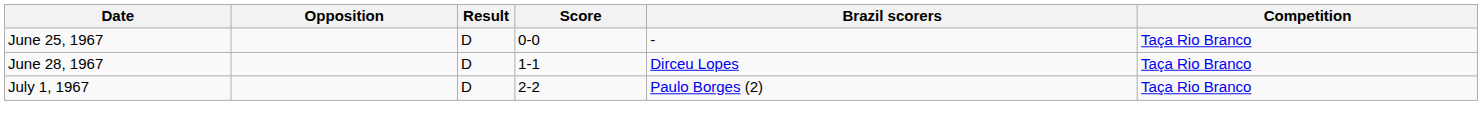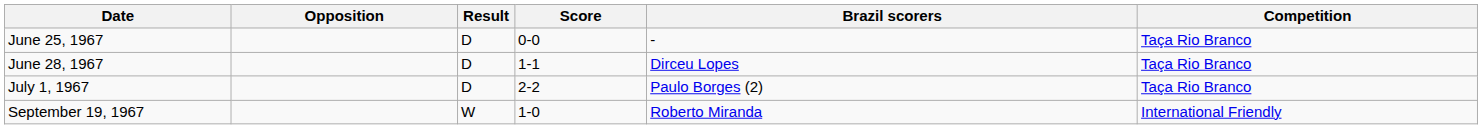 <table class="wikitable" style="text-align: left;">
 <tr>
 <th width=12%>Date</th>
 <th width=12%>Opposition</th>
 <th width=1%>Result</th>
 <th width=7%>Score</th>
 <th width=26%>Brazil scorers</th>
 <th width=18%>Competition</th>
 </tr>
 <tr>
 <td>June 25, 1967</td>
 <td></td>
 <td>D</td>
 <td>0-0</td>
 <td>-</td>
 <td><a href='#'>Taça Rio Branco</a></td>
 </tr>
 <tr>
 <td>June 28, 1967</td>
 <td></td>
 <td>D</td>
 <td>1-1</td>
 <td><a href='#'>Dirceu Lopes</a></td>
 <td><a href='#'>Taça Rio Branco</a></td>
 </tr>
 <tr>
 <td>July 1, 1967</td>
 <td></td>
 <td>D</td>
 <td>2-2</td>
 <td><a href='#'>Paulo Borges</a> (2)</td>
 <td><a href='#'>Taça Rio Branco</a></td>
 </tr>
+<tr>
+<td>September 19, 1967</td>
+<td></td>
+<td>W</td>
+<td>1-0</td>
+<td><a href='#'>Roberto Miranda</a></td>
+<td><a href='#'>International Friendly</a></td>
+</tr>
 </table>
